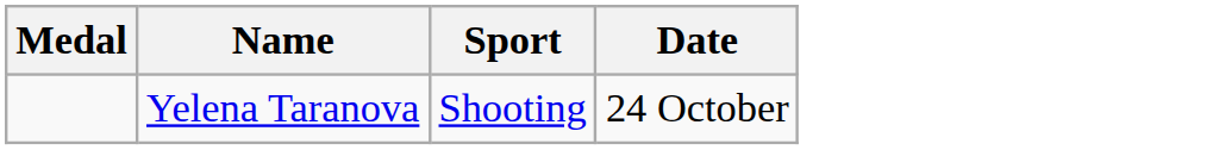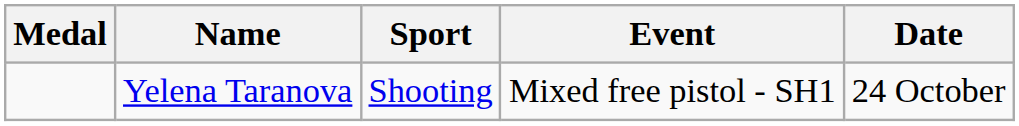 <table class="wikitable sortable" style="font-size:90%">
 <tr>
 <th>Medal</th>
 <th>Name</th>
 <th>Sport</th>
+<th>Event</th>
 <th>Date</th>
 </tr>
 <tr>
 <td></td>
 <td><a href='#'>Yelena Taranova</a></td>
 <td><a href='#'>Shooting</a></td>
+<td>Mixed free pistol - SH1</td>
 <td>24 October</td>
 </tr>
 </table>
